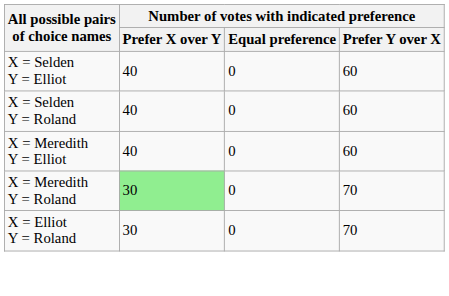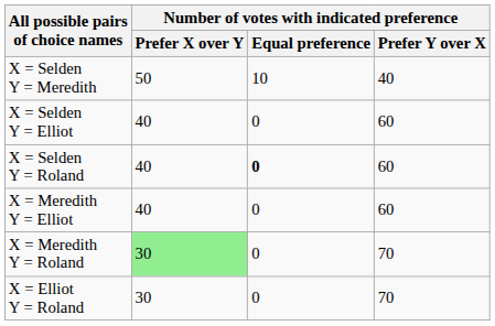 <table class="wikitable" style="text-align:center">
 <tr>
 <th rowspan=2>All possible pairs<br>of choice names</th>
 <th colspan=3>Number of votes with indicated preference</th>
 </tr>
 <tr>
 <th style="text-align:left">Prefer X over Y</th>
 <th style="text-align:left">Equal preference</th>
 <th style="text-align:left">Prefer Y over X</th>
 </tr>
 <tr>
+<td align="left">X = Selden<br>Y = Meredith</td>
+<td align="left">50</td>
+<td align="left">10</td>
+<td align="left">40</td>
+</tr>
+<tr>
 <td align="left">X = Selden<br>Y = Elliot</td>
 <td align="left">40</td>
 <td align="left">0</td>
 <td align="left">60</td>
 </tr>
 <tr>
 <td align="left">X = Selden<br>Y = Roland</td>
 <td align="left">40</td>
-<td align="left">0</td>
+<td align="left"><strong>0</strong></td>
 <td align="left">60</td>
 </tr>
 <tr>
 <td align="left">X = Meredith<br>Y = Elliot</td>
 <td align="left">40</td>
 <td align="left">0</td>
 <td align="left">60</td>
 </tr>
 <tr>
 <td align="left">X = Meredith<br>Y = Roland</td>
 <td align="left" style="background: lightgreen;">30</td>
 <td align="left">0</td>
 <td align="left">70</td>
 </tr>
 <tr>
 <td align="left">X = Elliot<br>Y = Roland</td>
 <td align="left">30</td>
 <td align="left">0</td>
 <td align="left">70</td>
 </tr>
 </table>
